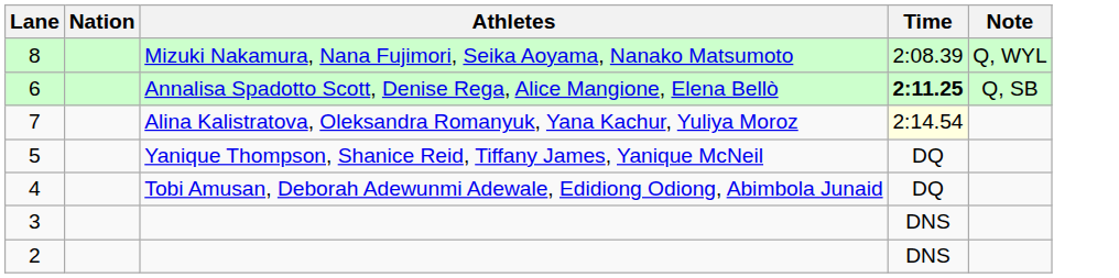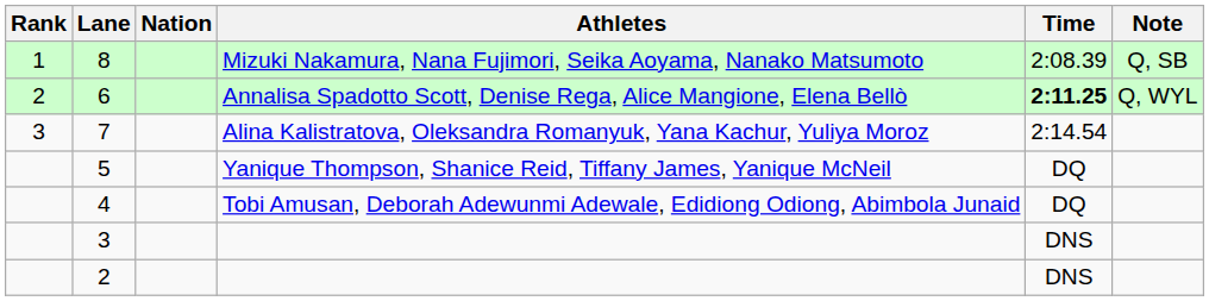 <table class="wikitable sortable" style="text-align:center">
 <tr>
+<th>Rank</th>
 <th>Lane</th>
 <th>Nation</th>
 <th>Athletes</th>
 <th>Time</th>
 <th>Note</th>
 </tr>
 <tr bgcolor=ccffcc>
+<td>1</td>
 <td>8</td>
 <td align=left></td>
 <td align=left><a href='#'>Mizuki Nakamura</a>, <a href='#'>Nana Fujimori</a>, <a href='#'>Seika Aoyama</a>, <a href='#'>Nanako Matsumoto</a></td>
 <td>2:08.39</td>
-<td>Q, WYL</td>
+<td>Q, SB</td>
 </tr>
 <tr bgcolor=ccffcc>
+<td>2</td>
 <td>6</td>
 <td align=left></td>
 <td align=left><a href='#'>Annalisa Spadotto Scott</a>, <a href='#'>Denise Rega</a>, <a href='#'>Alice Mangione</a>, <a href='#'>Elena Bellò</a></td>
 <td><strong>2:11.25</strong></td>
-<td>Q, SB</td>
+<td>Q, WYL</td>
 </tr>
 <tr>
+<td>3</td>
 <td>7</td>
 <td align=left></td>
 <td align=left><a href='#'>Alina Kalistratova</a>, <a href='#'>Oleksandra Romanyuk</a>, <a href='#'>Yana Kachur</a>, <a href='#'>Yuliya Moroz</a></td>
-<td style="background: lightyellow;">2:14.54</td>
+<td>2:14.54</td>
 <td></td>
 </tr>
 <tr>
+<td></td>
 <td>5</td>
 <td align=left></td>
 <td align=left><a href='#'>Yanique Thompson</a>, <a href='#'>Shanice Reid</a>, <a href='#'>Tiffany James</a>, <a href='#'>Yanique McNeil</a></td>
 <td>DQ</td>
 <td></td>
 </tr>
 <tr>
+<td></td>
 <td>4</td>
 <td align=left></td>
 <td align=left><a href='#'>Tobi Amusan</a>, <a href='#'>Deborah Adewunmi Adewale</a>, <a href='#'>Edidiong Odiong</a>, <a href='#'>Abimbola Junaid</a></td>
 <td>DQ</td>
 <td></td>
 </tr>
 <tr>
+<td></td>
 <td>3</td>
 <td align=left></td>
 <td></td>
 <td>DNS</td>
 <td></td>
 </tr>
 <tr>
+<td></td>
 <td>2</td>
 <td align=left></td>
 <td></td>
 <td>DNS</td>
 <td></td>
 </tr>
 </table>
